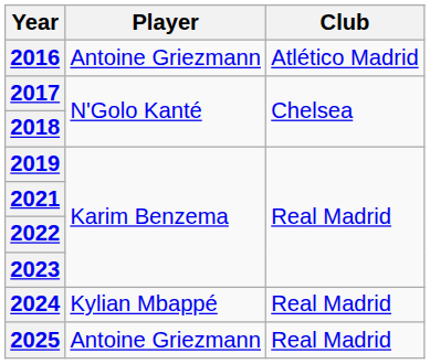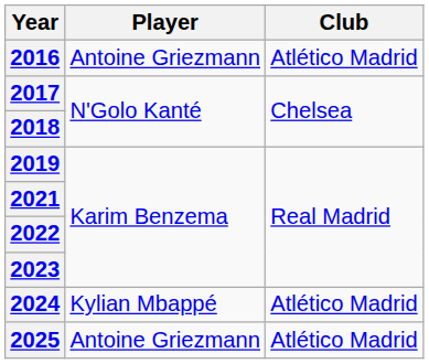 <table class=wikitable>
 <tr>
 <th>Year</th>
 <th>Player</th>
 <th>Club</th>
 </tr>
 <tr>
 <th><a href='#'>2016</a></th>
 <td><a href='#'>Antoine Griezmann</a></td>
 <td> <a href='#'>Atlético Madrid</a></td>
 </tr>
 <tr>
 <th><a href='#'>2017</a></th>
 <td rowspan="2"><a href='#'>N'Golo Kanté</a></td>
 <td rowspan="2"> <a href='#'>Chelsea</a></td>
 </tr>
 <tr>
 <th><a href='#'>2018</a></th>
 </tr>
 <tr>
 <th><a href='#'>2019</a></th>
 <td rowspan="4"><a href='#'>Karim Benzema</a></td>
 <td rowspan="4"> <a href='#'>Real Madrid</a></td>
 </tr>
 <tr>
 <th><a href='#'>2021</a></th>
 </tr>
 <tr>
 <th><a href='#'>2022</a></th>
 </tr>
 <tr>
 <th><a href='#'>2023</a></th>
 </tr>
 <tr>
 <th><a href='#'>2024</a></th>
 <td><a href='#'>Kylian Mbappé</a></td>
-<td> <a href='#'>Real Madrid</a></td>
+<td> <a href='#'>Atlético Madrid</a></td>
 </tr>
 <tr>
 <th><a href='#'>2025</a></th>
 <td><a href='#'>Antoine Griezmann</a></td>
-<td> <a href='#'>Real Madrid</a></td>
+<td> <a href='#'>Atlético Madrid</a></td>
 </tr>
 </table>
